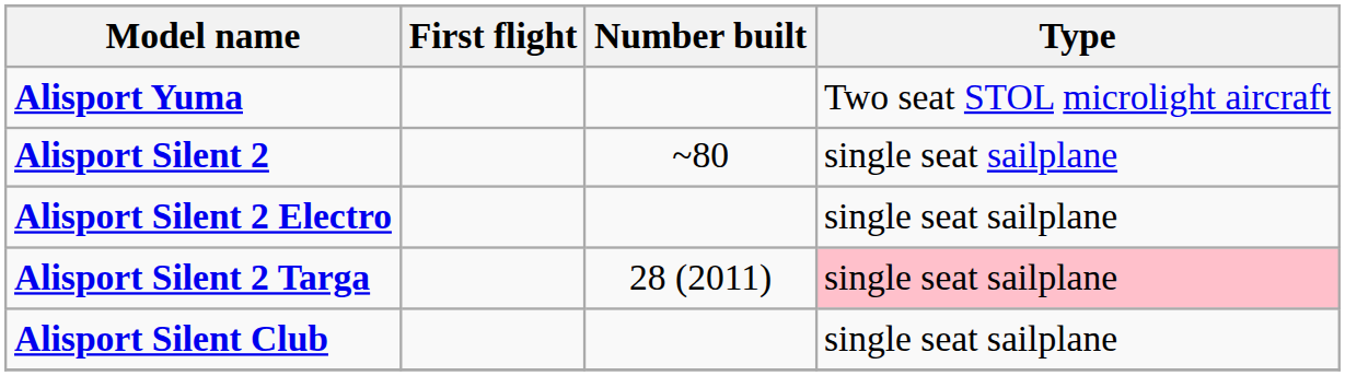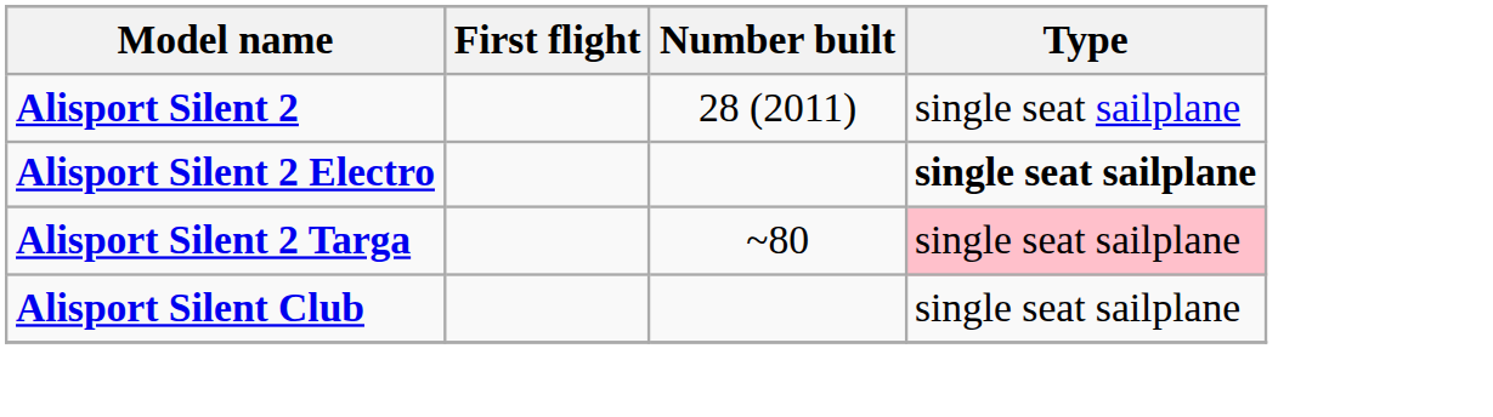 <table class="wikitable" align=center style="font-size:90%;">
 <tr>
 </tr>
 <tr style="background:#efefef;">
 <th>Model name</th>
 <th>First flight</th>
 <th>Number built</th>
 <th>Type</th>
 </tr>
 <tr>
-<td align=left><strong><a href='#'>Alisport Yuma</a></strong></td>
-<td align=center></td>
-<td align=center></td>
-<td align=left>Two seat <a href='#'>STOL</a> <a href='#'>microlight aircraft</a></td>
-</tr>
-<tr>
 <td align=left><strong><a href='#'>Alisport Silent 2</a></strong></td>
 <td align=center></td>
-<td align=center>~80</td>
+<td align=center>28 (2011)</td>
 <td align=left>single seat <a href='#'>sailplane</a></td>
 </tr>
 <tr>
 <td align=left><strong><a href='#'>Alisport Silent 2 Electro</a></strong></td>
 <td align=center></td>
 <td align=center></td>
-<td align=left>single seat sailplane</td>
+<td align=left><strong>single seat sailplane</strong></td>
 </tr>
 <tr>
 <td align=left><strong><a href='#'>Alisport Silent 2 Targa</a></strong></td>
 <td align=center></td>
-<td align=center>28 (2011)</td>
+<td align=center>~80</td>
 <td align=left style="background: pink;">single seat sailplane</td>
 </tr>
 <tr>
 <td align=left><strong><a href='#'>Alisport Silent Club</a></strong></td>
 <td align=center></td>
 <td align=center></td>
 <td align=left>single seat sailplane</td>
 </tr>
 <tr>
 </tr>
 </table>
